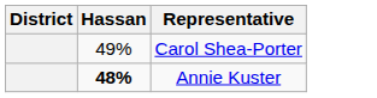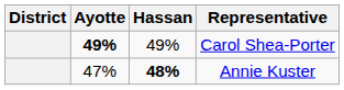 <table class=wikitable>
 <tr>
 <th>District</th>
+<th>Ayotte</th>
 <th>Hassan</th>
 <th>Representative</th>
 </tr>
 <tr align=center>
 <th></th>
+<td><strong>49%</strong></td>
 <td>49%</td>
 <td><a href='#'>Carol Shea-Porter</a></td>
 </tr>
 <tr align=center>
 <th></th>
+<td>47%</td>
 <td><strong>48%</strong></td>
 <td><a href='#'>Annie Kuster</a></td>
 </tr>
 </table>
